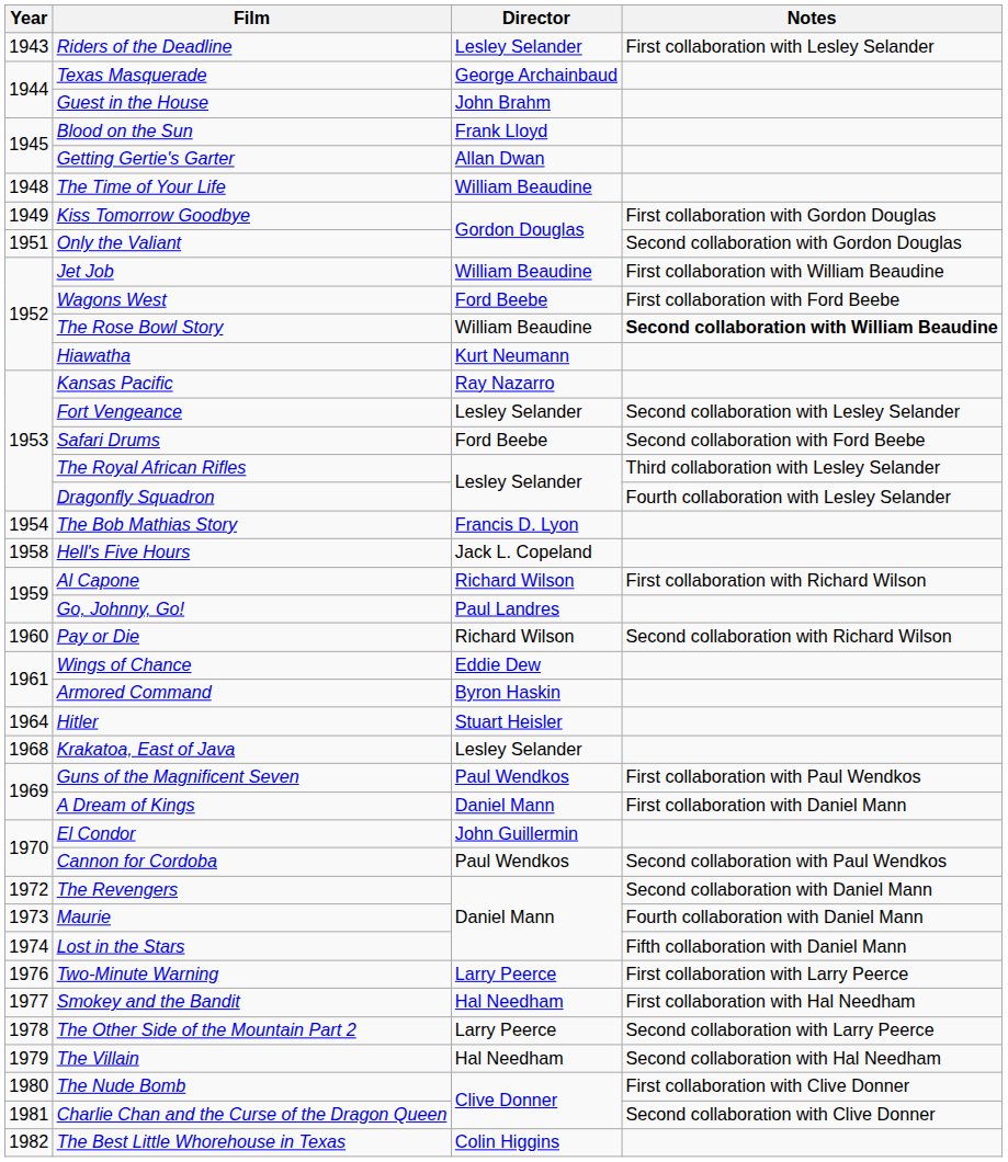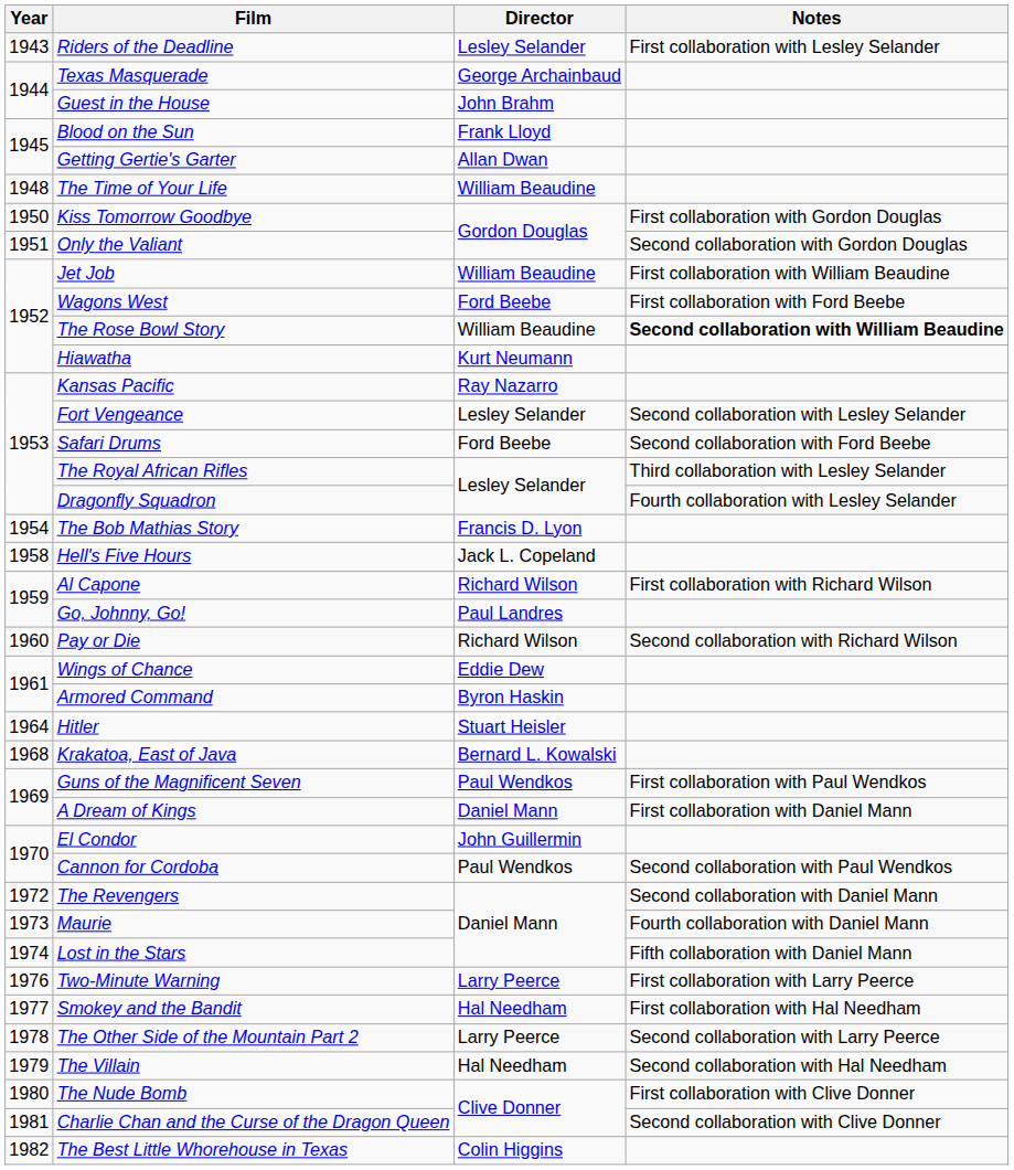 <table class="wikitable">
 <tr>
 <th>Year</th>
 <th>Film</th>
 <th>Director</th>
 <th>Notes</th>
 </tr>
 <tr>
 <td>1943</td>
 <td><em><a href='#'>Riders of the Deadline</a></em></td>
 <td><a href='#'>Lesley Selander</a></td>
 <td>First collaboration with Lesley Selander</td>
 </tr>
 <tr>
 <td rowspan=2>1944</td>
 <td><em><a href='#'>Texas Masquerade</a></em></td>
 <td><a href='#'>George Archainbaud</a></td>
 <td></td>
 </tr>
 <tr>
 <td><em><a href='#'>Guest in the House</a></em></td>
 <td><a href='#'>John Brahm</a></td>
 <td></td>
 </tr>
 <tr>
 <td rowspan=2>1945</td>
 <td><em><a href='#'>Blood on the Sun</a></em></td>
 <td><a href='#'>Frank Lloyd</a></td>
 <td></td>
 </tr>
 <tr>
 <td><em><a href='#'>Getting Gertie's Garter</a></em></td>
 <td><a href='#'>Allan Dwan</a></td>
 <td></td>
 </tr>
 <tr>
 <td>1948</td>
 <td><em><a href='#'>The Time of Your Life</a></em></td>
 <td><a href='#'>William Beaudine</a></td>
 <td></td>
 </tr>
 <tr>
-<td>1949</td>
+<td>1950</td>
 <td><em><a href='#'>Kiss Tomorrow Goodbye</a></em></td>
 <td rowspan=2><a href='#'>Gordon Douglas</a></td>
 <td>First collaboration with Gordon Douglas</td>
 </tr>
 <tr>
 <td>1951</td>
 <td><em><a href='#'>Only the Valiant</a></em></td>
 <td>Second collaboration with Gordon Douglas</td>
 </tr>
 <tr>
 <td rowspan=4>1952</td>
 <td><em><a href='#'>Jet Job</a></em></td>
 <td><a href='#'>William Beaudine</a></td>
 <td>First collaboration with William Beaudine</td>
 </tr>
 <tr>
 <td><em><a href='#'>Wagons West</a></em></td>
 <td><a href='#'>Ford Beebe</a></td>
 <td>First collaboration with Ford Beebe</td>
 </tr>
 <tr>
 <td><em><a href='#'>The Rose Bowl Story</a></em></td>
 <td>William Beaudine</td>
 <td><strong>Second collaboration with William Beaudine</strong></td>
 </tr>
 <tr>
 <td><em><a href='#'>Hiawatha</a></em></td>
 <td><a href='#'>Kurt Neumann</a></td>
 <td></td>
 </tr>
 <tr>
 <td rowspan=5>1953</td>
 <td><em><a href='#'>Kansas Pacific</a></em></td>
 <td><a href='#'>Ray Nazarro</a></td>
 <td></td>
 </tr>
 <tr>
 <td><em><a href='#'>Fort Vengeance</a></em></td>
 <td>Lesley Selander</td>
 <td>Second collaboration with Lesley Selander</td>
 </tr>
 <tr>
 <td><em><a href='#'>Safari Drums</a></em></td>
 <td>Ford Beebe</td>
 <td>Second collaboration with Ford Beebe</td>
 </tr>
 <tr>
 <td><em><a href='#'>The Royal African Rifles</a></em></td>
 <td rowspan=2>Lesley Selander</td>
 <td>Third collaboration with Lesley Selander</td>
 </tr>
 <tr>
 <td><em><a href='#'>Dragonfly Squadron</a></em></td>
 <td>Fourth collaboration with Lesley Selander</td>
 </tr>
 <tr>
 <td>1954</td>
 <td><em><a href='#'>The Bob Mathias Story</a></em></td>
 <td><a href='#'>Francis D. Lyon</a></td>
 <td></td>
 </tr>
 <tr>
 <td>1958</td>
 <td><em><a href='#'>Hell's Five Hours</a></em></td>
 <td>Jack L. Copeland</td>
 <td></td>
 </tr>
 <tr>
 <td rowspan=2>1959</td>
 <td><em><a href='#'>Al Capone</a></em></td>
 <td><a href='#'>Richard Wilson</a></td>
 <td>First collaboration with Richard Wilson</td>
 </tr>
 <tr>
 <td><em><a href='#'>Go, Johnny, Go!</a></em></td>
 <td><a href='#'>Paul Landres</a></td>
 <td></td>
 </tr>
 <tr>
 <td>1960</td>
 <td><em><a href='#'>Pay or Die</a></em></td>
 <td>Richard Wilson</td>
 <td>Second collaboration with Richard Wilson</td>
 </tr>
 <tr>
 <td rowspan=2>1961</td>
 <td><em><a href='#'>Wings of Chance</a></em></td>
 <td><a href='#'>Eddie Dew</a></td>
 <td></td>
 </tr>
 <tr>
 <td><em><a href='#'>Armored Command</a></em></td>
 <td><a href='#'>Byron Haskin</a></td>
 <td></td>
 </tr>
 <tr>
 <td>1964</td>
 <td><em><a href='#'>Hitler</a></em></td>
 <td><a href='#'>Stuart Heisler</a></td>
 <td></td>
 </tr>
 <tr>
 <td>1968</td>
 <td><em><a href='#'>Krakatoa, East of Java</a></em></td>
-<td>Lesley Selander</td>
+<td><a href='#'>Bernard L. Kowalski</a></td>
 <td></td>
 </tr>
 <tr>
 <td rowspan=2>1969</td>
 <td><em><a href='#'>Guns of the Magnificent Seven</a></em></td>
 <td><a href='#'>Paul Wendkos</a></td>
 <td>First collaboration with Paul Wendkos</td>
 </tr>
 <tr>
 <td><em><a href='#'>A Dream of Kings</a></em></td>
 <td><a href='#'>Daniel Mann</a></td>
 <td>First collaboration with Daniel Mann</td>
 </tr>
 <tr>
 <td rowspan=2>1970</td>
 <td><em><a href='#'>El Condor</a></em></td>
 <td><a href='#'>John Guillermin</a></td>
 <td></td>
 </tr>
 <tr>
 <td><em><a href='#'>Cannon for Cordoba</a></em></td>
 <td>Paul Wendkos</td>
 <td>Second collaboration with Paul Wendkos</td>
 </tr>
 <tr>
 <td>1972</td>
 <td><em><a href='#'>The Revengers</a></em></td>
 <td rowspan=3>Daniel Mann</td>
 <td>Second collaboration with Daniel Mann</td>
 </tr>
 <tr>
 <td>1973</td>
 <td><em><a href='#'>Maurie</a></em></td>
 <td>Fourth collaboration with Daniel Mann</td>
 </tr>
 <tr>
 <td>1974</td>
 <td><em><a href='#'>Lost in the Stars</a></em></td>
 <td>Fifth collaboration with Daniel Mann</td>
 </tr>
 <tr>
 <td>1976</td>
 <td><em><a href='#'>Two-Minute Warning</a></em></td>
 <td><a href='#'>Larry Peerce</a></td>
 <td>First collaboration with Larry Peerce</td>
 </tr>
 <tr>
 <td>1977</td>
 <td><em><a href='#'>Smokey and the Bandit</a></em></td>
 <td><a href='#'>Hal Needham</a></td>
 <td>First collaboration with Hal Needham</td>
 </tr>
 <tr>
 <td>1978</td>
 <td><em><a href='#'>The Other Side of the Mountain Part 2</a></em></td>
 <td>Larry Peerce</td>
 <td>Second collaboration with Larry Peerce</td>
 </tr>
 <tr>
 <td>1979</td>
 <td><em><a href='#'>The Villain</a></em></td>
 <td>Hal Needham</td>
 <td>Second collaboration with Hal Needham</td>
 </tr>
 <tr>
 <td>1980</td>
 <td><em><a href='#'>The Nude Bomb</a></em></td>
 <td rowspan=2><a href='#'>Clive Donner</a></td>
 <td>First collaboration with Clive Donner</td>
 </tr>
 <tr>
 <td>1981</td>
 <td><em><a href='#'>Charlie Chan and the Curse of the Dragon Queen</a></em></td>
 <td>Second collaboration with Clive Donner</td>
 </tr>
 <tr>
 <td>1982</td>
 <td><em><a href='#'>The Best Little Whorehouse in Texas</a></em></td>
 <td><a href='#'>Colin Higgins</a></td>
 <td></td>
 </tr>
 </table>
